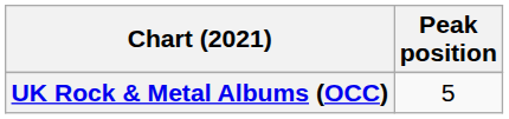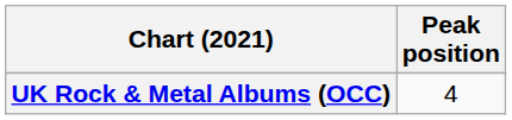 <table class="wikitable sortable plainrowheaders" style="text-align:center">
 <tr>
 <th scope="col">Chart (2021)</th>
 <th scope="col">Peak<br>position</th>
 </tr>
 <tr>
 </tr>
 <tr>
 </tr>
 <tr>
 </tr>
 <tr>
 </tr>
 <tr>
 </tr>
 <tr>
 </tr>
 <tr>
 <th scope="row"><a href='#'>UK Rock & Metal Albums</a> (<a href='#'>OCC</a>)</th>
-<td align="center">5</td>
+<td align="center">4</td>
 </tr>
 </table>
